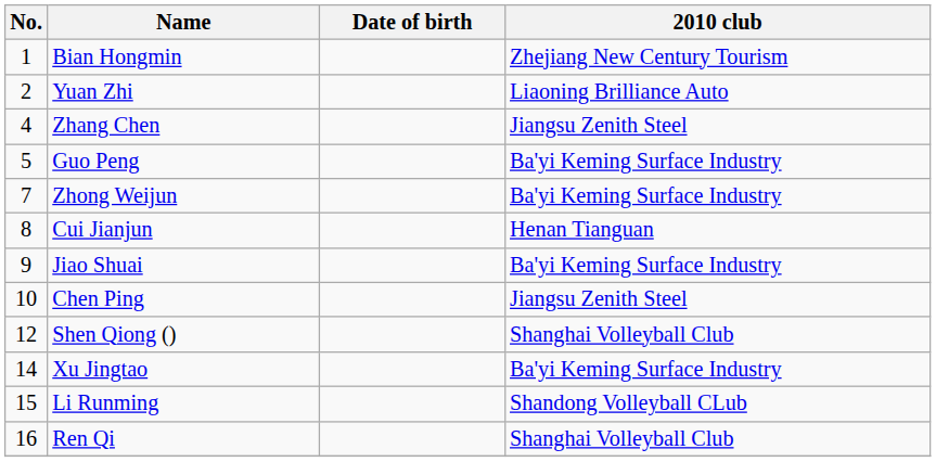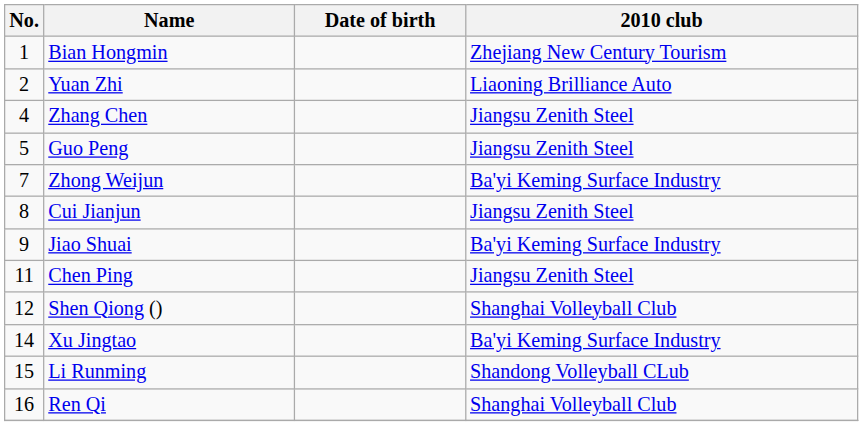 <table class="wikitable sortable" style="font-size:100%; text-align:center;">
 <tr>
 <th>No.</th>
 <th style="width:12em">Name</th>
 <th style="width:8em">Date of birth</th>
 <th style="width:19em">2010 club</th>
 </tr>
 <tr>
 <td>1</td>
 <td align=left><a href='#'>Bian Hongmin</a></td>
 <td align=right></td>
 <td align=left> <a href='#'>Zhejiang New Century Tourism</a></td>
 </tr>
 <tr>
 <td>2</td>
 <td align=left><a href='#'>Yuan Zhi</a></td>
 <td align=right></td>
 <td align=left> <a href='#'>Liaoning Brilliance Auto</a></td>
 </tr>
 <tr>
 <td>4</td>
 <td align=left><a href='#'>Zhang Chen</a></td>
 <td align=right></td>
 <td align=left> <a href='#'>Jiangsu Zenith Steel</a></td>
 </tr>
 <tr>
 <td>5</td>
 <td align=left><a href='#'>Guo Peng</a></td>
 <td align=right></td>
-<td align=left> <a href='#'>Ba'yi Keming Surface Industry</a></td>
+<td align=left> <a href='#'>Jiangsu Zenith Steel</a></td>
 </tr>
 <tr>
 <td>7</td>
 <td align=left><a href='#'>Zhong Weijun</a></td>
 <td align=right></td>
 <td align=left> <a href='#'>Ba'yi Keming Surface Industry</a></td>
 </tr>
 <tr>
 <td>8</td>
 <td align=left><a href='#'>Cui Jianjun</a></td>
 <td align=right></td>
-<td align=left> <a href='#'>Henan Tianguan</a></td>
+<td align=left> <a href='#'>Jiangsu Zenith Steel</a></td>
 </tr>
 <tr>
 <td>9</td>
 <td align=left><a href='#'>Jiao Shuai</a></td>
 <td align=right></td>
 <td align=left> <a href='#'>Ba'yi Keming Surface Industry</a></td>
 </tr>
 <tr>
-<td>10</td>
+<td>11</td>
 <td align=left><a href='#'>Chen Ping</a></td>
 <td align=right></td>
 <td align=left> <a href='#'>Jiangsu Zenith Steel</a></td>
 </tr>
 <tr>
 <td>12</td>
 <td align=left><a href='#'>Shen Qiong</a> ()</td>
 <td align=right></td>
 <td align=left> <a href='#'>Shanghai Volleyball Club</a></td>
 </tr>
 <tr>
 <td>14</td>
 <td align=left><a href='#'>Xu Jingtao</a></td>
 <td align=right></td>
 <td align=left> <a href='#'>Ba'yi Keming Surface Industry</a></td>
 </tr>
 <tr>
 <td>15</td>
 <td align=left><a href='#'>Li Runming</a></td>
 <td align=right></td>
 <td align=left> <a href='#'>Shandong Volleyball CLub</a></td>
 </tr>
 <tr>
 <td>16</td>
 <td align=left><a href='#'>Ren Qi</a></td>
 <td align=right></td>
 <td align=left> <a href='#'>Shanghai Volleyball Club</a></td>
 </tr>
 <tr>
 </tr>
 </table>
